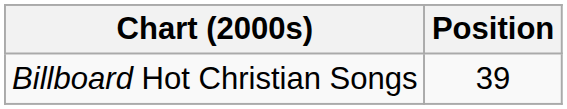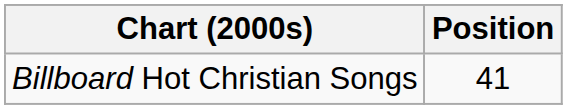 <table class="wikitable">
 <tr>
 <th>Chart (2000s)</th>
 <th>Position</th>
 </tr>
 <tr>
 <td><em>Billboard</em> Hot Christian Songs</td>
-<td align="center">39</td>
+<td align="center">41</td>
 </tr>
 </table>
